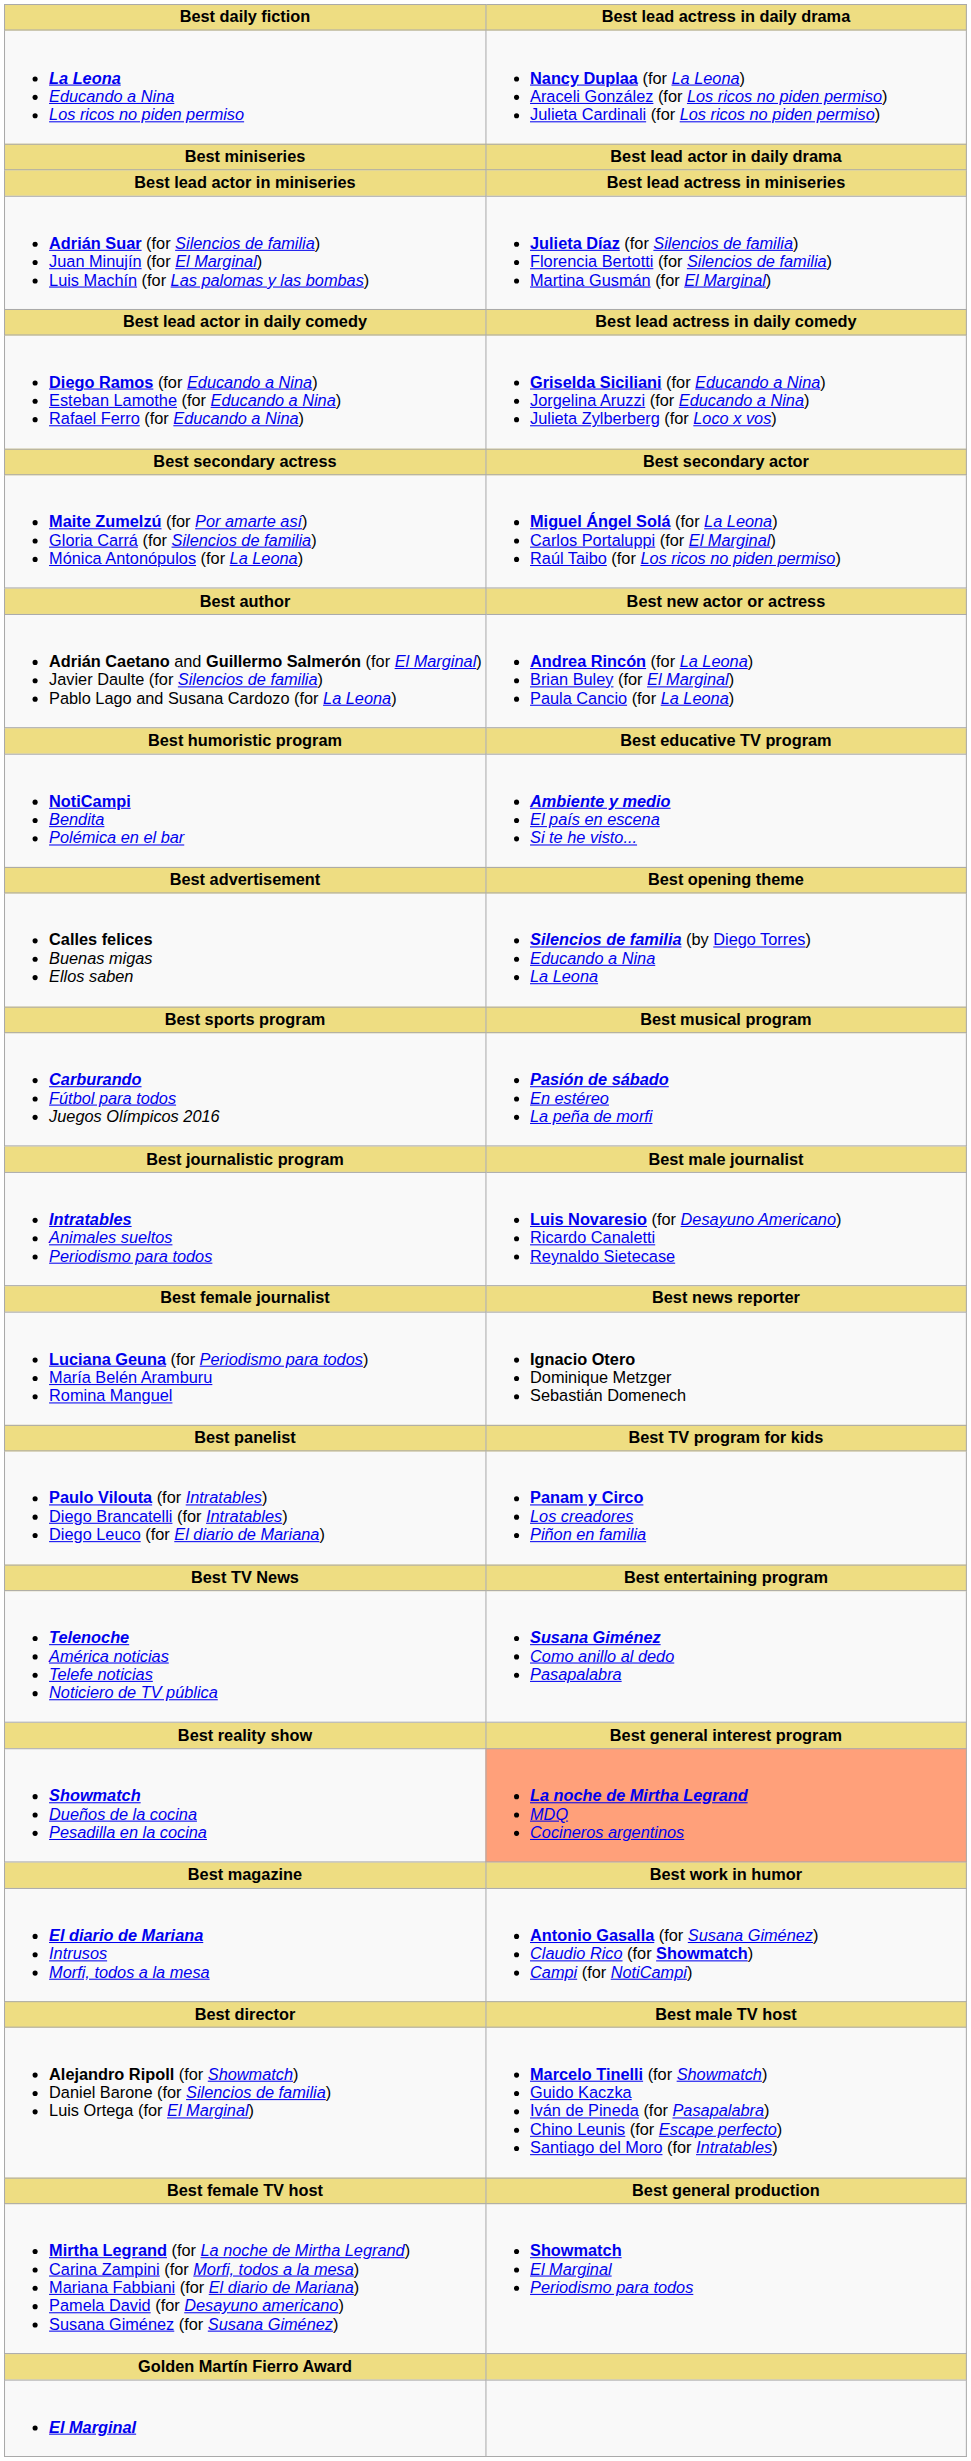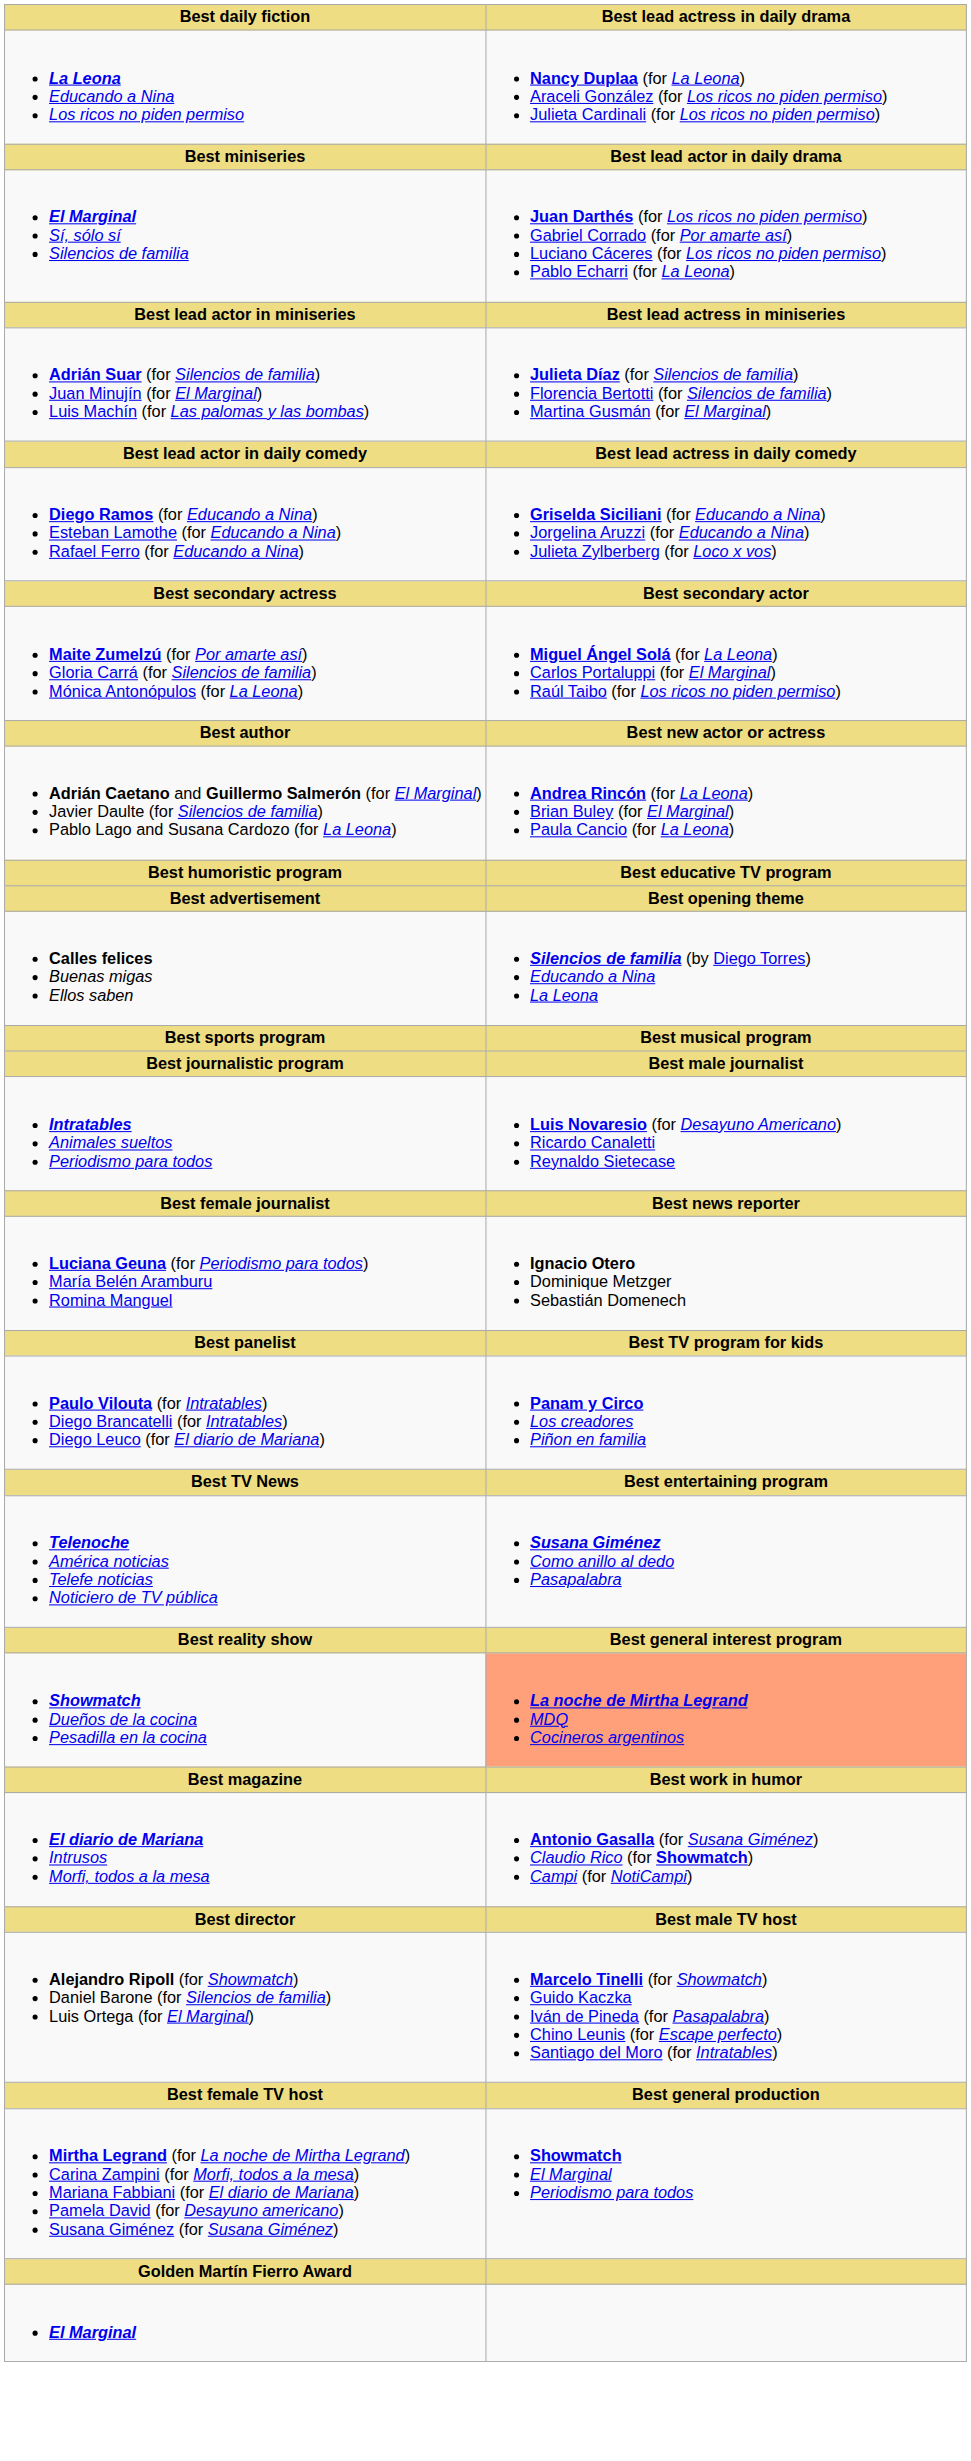 <table class=wikitable>
 <tr>
 <th style="background:#EEDD82; width:50%">Best daily fiction</th>
 <th style="background:#EEDD82; width:50%">Best lead actress in daily drama</th>
 </tr>
 <tr>
 <td valign="top"><br><ul><li><strong><em><a href='#'>La Leona</a></em></strong></li><li><em><a href='#'>Educando a Nina</a></em></li><li><em><a href='#'>Los ricos no piden permiso</a></em></li></ul></td>
 <td valign="top"><br><ul><li><strong><a href='#'>Nancy Duplaa</a></strong> (for <em><a href='#'>La Leona</a></em>)</li><li><a href='#'>Araceli González</a> (for <em><a href='#'>Los ricos no piden permiso</a></em>)</li><li><a href='#'>Julieta Cardinali</a> (for <em><a href='#'>Los ricos no piden permiso</a></em>)</li></ul></td>
 </tr>
 <tr>
 <th style="background:#EEDD82; width:50%">Best miniseries</th>
 <th style="background:#EEDD82; width:50%">Best lead actor in daily drama</th>
+</tr>
+<tr>
+<td valign="top"><br><ul><li><strong><em><a href='#'>El Marginal</a></em></strong></li><li><em><a href='#'>Sí, sólo sí</a></em></li><li><em><a href='#'>Silencios de familia</a></em></li></ul></td>
+<td valign="top"><br><ul><li><strong><a href='#'>Juan Darthés</a></strong> (for <em><a href='#'>Los ricos no piden permiso</a></em>)</li><li><a href='#'>Gabriel Corrado</a> (for <em><a href='#'>Por amarte así</a></em>)</li><li><a href='#'>Luciano Cáceres</a> (for <em><a href='#'>Los ricos no piden permiso</a></em>)</li><li><a href='#'>Pablo Echarri</a> (for <em><a href='#'>La Leona</a></em>)</li></ul></td>
 </tr>
 <tr>
 <th style="background:#EEDD82; width:50%">Best lead actor in miniseries</th>
 <th style="background:#EEDD82; width:50%">Best lead actress in miniseries</th>
 </tr>
 <tr>
 <td valign="top"><br><ul><li><strong><a href='#'>Adrián Suar</a></strong> (for <em><a href='#'>Silencios de familia</a></em>)</li><li><a href='#'>Juan Minujín</a> (for <em><a href='#'>El Marginal</a></em>)</li><li><a href='#'>Luis Machín</a> (for <em><a href='#'>Las palomas y las bombas</a></em>)</li></ul></td>
 <td valign="top"><br><ul><li><strong><a href='#'>Julieta Díaz</a></strong> (for <em><a href='#'>Silencios de familia</a></em>)</li><li><a href='#'>Florencia Bertotti</a> (for <em><a href='#'>Silencios de familia</a></em>)</li><li><a href='#'>Martina Gusmán</a> (for <em><a href='#'>El Marginal</a></em>)</li></ul></td>
 </tr>
 <tr>
 <th style="background:#EEDD82; width:50%">Best lead actor in daily comedy</th>
 <th style="background:#EEDD82; width:50%">Best lead actress in daily comedy</th>
 </tr>
 <tr>
 <td valign="top"><br><ul><li><strong><a href='#'>Diego Ramos</a></strong> (for <em><a href='#'>Educando a Nina</a></em>)</li><li><a href='#'>Esteban Lamothe</a> (for <em><a href='#'>Educando a Nina</a></em>)</li><li><a href='#'>Rafael Ferro</a> (for <em><a href='#'>Educando a Nina</a></em>)</li></ul></td>
 <td valign="top"><br><ul><li><strong><a href='#'>Griselda Siciliani</a></strong> (for <em><a href='#'>Educando a Nina</a></em>)</li><li><a href='#'>Jorgelina Aruzzi</a> (for <em><a href='#'>Educando a Nina</a></em>)</li><li><a href='#'>Julieta Zylberberg</a> (for <em><a href='#'>Loco x vos</a></em>)</li></ul></td>
 </tr>
 <tr>
 <th style="background:#EEDD82; width:50%">Best secondary actress</th>
 <th style="background:#EEDD82; width:50%">Best secondary actor</th>
 </tr>
 <tr>
 <td valign="top"><br><ul><li><strong><a href='#'>Maite Zumelzú</a></strong> (for <em><a href='#'>Por amarte así</a></em>)</li><li><a href='#'>Gloria Carrá</a> (for <em><a href='#'>Silencios de familia</a></em>)</li><li><a href='#'>Mónica Antonópulos</a> (for <em><a href='#'>La Leona</a></em>)</li></ul></td>
 <td valign="top"><br><ul><li><strong><a href='#'>Miguel Ángel Solá</a></strong> (for <em><a href='#'>La Leona</a></em>)</li><li><a href='#'>Carlos Portaluppi</a> (for <em><a href='#'>El Marginal</a></em>)</li><li><a href='#'>Raúl Taibo</a> (for <em><a href='#'>Los ricos no piden permiso</a></em>)</li></ul></td>
 </tr>
 <tr>
 <th style="background:#EEDD82; width:50%">Best author</th>
 <th style="background:#EEDD82; width:50%">Best new actor or actress</th>
 </tr>
 <tr>
 <td valign="top"><br><ul><li><strong>Adrián Caetano</strong> and <strong>Guillermo Salmerón</strong> (for <em><a href='#'>El Marginal</a></em>)</li><li>Javier Daulte (for <em><a href='#'>Silencios de familia</a></em>)</li><li>Pablo Lago and Susana Cardozo (for <em><a href='#'>La Leona</a></em>)</li></ul></td>
 <td valign="top"><br><ul><li><strong><a href='#'>Andrea Rincón</a></strong> (for <em><a href='#'>La Leona</a></em>)</li><li><a href='#'>Brian Buley</a> (for <em><a href='#'>El Marginal</a></em>)</li><li><a href='#'>Paula Cancio</a> (for <em><a href='#'>La Leona</a></em>)</li></ul></td>
 </tr>
 <tr>
 <th style="background:#EEDD82; width:50%">Best humoristic program</th>
 <th style="background:#EEDD82; width:50%">Best educative TV program</th>
 </tr>
 <tr>
-<td valign="top"><br><ul><li><strong><a href='#'>NotiCampi</a></strong></li><li><em><a href='#'>Bendita</a></em></li><li><em><a href='#'>Polémica en el bar</a></em></li></ul></td>
-<td valign="top"><br><ul><li><strong><em><a href='#'>Ambiente y medio</a></em></strong></li><li><em><a href='#'>El país en escena</a></em></li><li><em><a href='#'>Si te he visto...</a></em></li></ul></td>
-</tr>
-<tr>
 <th style="background:#EEDD82; width:50%">Best advertisement</th>
 <th style="background:#EEDD82; width:50%">Best opening theme</th>
 </tr>
 <tr>
 <td valign="top"><br><ul><li><strong>Calles felices</strong></li><li><em>Buenas migas</em></li><li><em>Ellos saben</em></li></ul></td>
 <td valign="top"><br><ul><li><strong><em><a href='#'>Silencios de familia</a></em></strong> (by <a href='#'>Diego Torres</a>)</li><li><em><a href='#'>Educando a Nina</a></em></li><li><em><a href='#'>La Leona</a></em></li></ul></td>
 </tr>
 <tr>
 <th style="background:#EEDD82; width:50%">Best sports program</th>
 <th style="background:#EEDD82; width:50%">Best musical program</th>
-</tr>
-<tr>
-<td valign="top"><br><ul><li><strong><em><a href='#'>Carburando</a></em></strong></li><li><em><a href='#'>Fútbol para todos</a></em></li><li><em>Juegos Olímpicos 2016</em></li></ul></td>
-<td valign="top"><br><ul><li><strong><em><a href='#'>Pasión de sábado</a></em></strong></li><li><em><a href='#'>En estéreo</a></em></li><li><em><a href='#'>La peña de morfi</a></em></li></ul></td>
 </tr>
 <tr>
 <th style="background:#EEDD82; width:50%">Best journalistic program</th>
 <th style="background:#EEDD82; width:50%">Best male journalist</th>
 </tr>
 <tr>
 <td valign="top"><br><ul><li><strong><em><a href='#'>Intratables</a></em></strong></li><li><em><a href='#'>Animales sueltos</a></em></li><li><em><a href='#'>Periodismo para todos</a></em></li></ul></td>
 <td valign="top"><br><ul><li><strong><a href='#'>Luis Novaresio</a></strong> (for <em><a href='#'>Desayuno Americano</a></em>)</li><li><a href='#'>Ricardo Canaletti</a></li><li><a href='#'>Reynaldo Sietecase</a></li></ul></td>
 </tr>
 <tr>
 <th style="background:#EEDD82; width:50%">Best female journalist</th>
 <th style="background:#EEDD82; width:50%">Best news reporter</th>
 </tr>
 <tr>
 <td valign="top"><br><ul><li><strong><a href='#'>Luciana Geuna</a></strong> (for <em><a href='#'>Periodismo para todos</a></em>)</li><li><a href='#'>María Belén Aramburu</a></li><li><a href='#'>Romina Manguel</a></li></ul></td>
 <td valign="top"><br><ul><li><strong>Ignacio Otero</strong></li><li>Dominique Metzger</li><li>Sebastián Domenech</li></ul></td>
 </tr>
 <tr>
 <th style="background:#EEDD82; width:50%">Best panelist</th>
 <th style="background:#EEDD82; width:50%">Best TV program for kids</th>
 </tr>
 <tr>
 <td valign="top"><br><ul><li><strong><a href='#'>Paulo Vilouta</a></strong> (for <em><a href='#'>Intratables</a></em>)</li><li><a href='#'>Diego Brancatelli</a> (for <em><a href='#'>Intratables</a></em>)</li><li><a href='#'>Diego Leuco</a> (for <em><a href='#'>El diario de Mariana</a></em>)</li></ul></td>
 <td valign="top"><br><ul><li><strong><a href='#'>Panam y Circo</a></strong></li><li><em><a href='#'>Los creadores</a></em></li><li><em><a href='#'>Piñon en familia</a></em></li></ul></td>
 </tr>
 <tr>
 <th style="background:#EEDD82; width:50%">Best TV News</th>
 <th style="background:#EEDD82; width:50%">Best entertaining program</th>
 </tr>
 <tr>
 <td valign="top"><br><ul><li><strong><em><a href='#'>Telenoche</a></em></strong></li><li><em><a href='#'>América noticias</a></em></li><li><em><a href='#'>Telefe noticias</a></em></li><li><em><a href='#'>Noticiero de TV pública</a></em></li></ul></td>
 <td valign="top"><br><ul><li><strong><em><a href='#'>Susana Giménez</a></em></strong></li><li><em><a href='#'>Como anillo al dedo</a></em></li><li><em><a href='#'>Pasapalabra</a></em></li></ul></td>
 </tr>
 <tr>
 <th style="background:#EEDD82; width:50%">Best reality show</th>
 <th style="background:#EEDD82; width:50%">Best general interest program</th>
 </tr>
 <tr>
 <td valign="top"><br><ul><li><strong><em><a href='#'>Showmatch</a></em></strong></li><li><em><a href='#'>Dueños de la cocina</a></em></li><li><em><a href='#'>Pesadilla en la cocina</a></em></li></ul></td>
 <td valign="top" style="background: lightsalmon;"><br><ul><li><strong><em><a href='#'>La noche de Mirtha Legrand</a></em></strong></li><li><em><a href='#'>MDQ</a></em></li><li><em><a href='#'>Cocineros argentinos</a></em></li></ul></td>
 </tr>
 <tr>
 <th style="background:#EEDD82; width:50%">Best magazine</th>
 <th style="background:#EEDD82; width:50%">Best work in humor</th>
 </tr>
 <tr>
 <td valign="top"><br><ul><li><strong><em><a href='#'>El diario de Mariana</a></em></strong></li><li><em><a href='#'>Intrusos</a></em></li><li><em><a href='#'>Morfi, todos a la mesa</a></em></li></ul></td>
 <td valign="top"><br><ul><li><strong><a href='#'>Antonio Gasalla</a></strong> (for <em><a href='#'>Susana Giménez</a></em>)</li><li><em><a href='#'>Claudio Rico</a></em> (for <strong><a href='#'>Showmatch</a></strong>)</li><li><em><a href='#'>Campi</a></em> (for <em><a href='#'>NotiCampi</a></em>)</li></ul></td>
 </tr>
 <tr>
 <th style="background:#EEDD82; width:50%">Best director</th>
 <th style="background:#EEDD82; width:50%">Best male TV host</th>
 </tr>
 <tr>
 <td valign="top"><br><ul><li><strong>Alejandro Ripoll</strong> (for <em><a href='#'>Showmatch</a></em>)</li><li>Daniel Barone (for <em><a href='#'>Silencios de familia</a></em>)</li><li>Luis Ortega (for <em><a href='#'>El Marginal</a></em>)</li></ul></td>
 <td valign="top"><br><ul><li><strong><a href='#'>Marcelo Tinelli</a></strong> (for <em><a href='#'>Showmatch</a></em>)</li><li><a href='#'>Guido Kaczka</a></li><li><a href='#'>Iván de Pineda</a> (for <em><a href='#'>Pasapalabra</a></em>)</li><li><a href='#'>Chino Leunis</a> (for <em><a href='#'>Escape perfecto</a></em>)</li><li><a href='#'>Santiago del Moro</a> (for <em><a href='#'>Intratables</a></em>)</li></ul></td>
 </tr>
 <tr>
 <th style="background:#EEDD82; width:50%">Best female TV host</th>
 <th style="background:#EEDD82; width:50%">Best general production</th>
 </tr>
 <tr>
 <td valign="top"><br><ul><li><strong><a href='#'>Mirtha Legrand</a></strong> (for <em><a href='#'>La noche de Mirtha Legrand</a></em>)</li><li><a href='#'>Carina Zampini</a> (for <em><a href='#'>Morfi, todos a la mesa</a></em>)</li><li><a href='#'>Mariana Fabbiani</a> (for <em><a href='#'>El diario de Mariana</a></em>)</li><li><a href='#'>Pamela David</a> (for <em><a href='#'>Desayuno americano</a></em>)</li><li><a href='#'>Susana Giménez</a> (for <em><a href='#'>Susana Giménez</a></em>)</li></ul></td>
 <td valign="top"><br><ul><li><strong><a href='#'>Showmatch</a></strong></li><li><em><a href='#'>El Marginal</a></em></li><li><em><a href='#'>Periodismo para todos</a></em></li></ul></td>
 </tr>
 <tr>
 <th style="background:#EEDD82; width:50%">Golden Martín Fierro Award</th>
 <th style="background:#EEDD82; width:50%"></th>
 </tr>
 <tr>
 <td valign="top"><br><ul><li><strong><em><a href='#'>El Marginal</a></em></strong></li></ul></td>
 <td valign="top"></td>
 </tr>
 <tr>
 </tr>
 </table>
